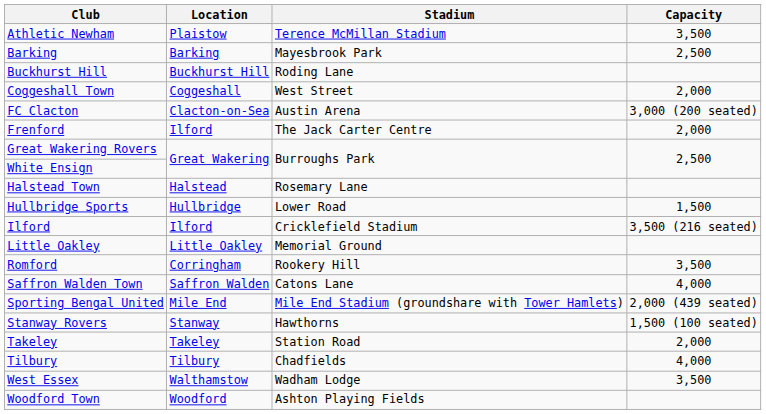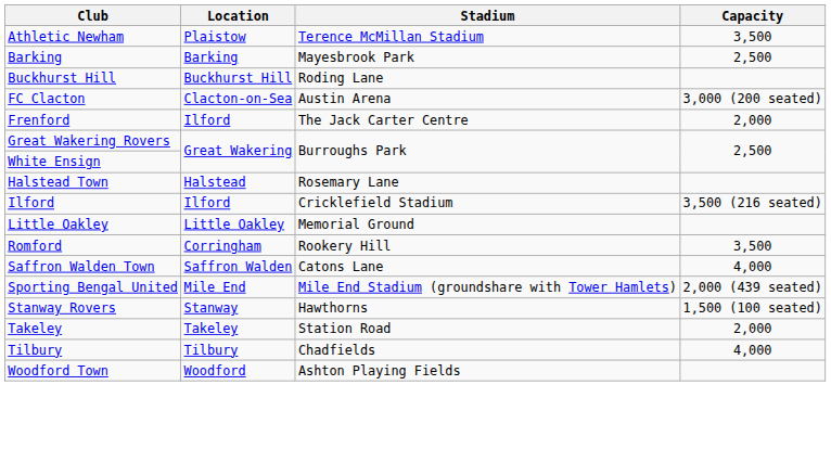 <table class="wikitable sortable">
 <tr>
 <th>Club</th>
 <th>Location</th>
 <th>Stadium</th>
 <th>Capacity</th>
 </tr>
 <tr>
 <td><a href='#'>Athletic Newham</a></td>
 <td><a href='#'>Plaistow</a></td>
 <td><a href='#'>Terence McMillan Stadium</a></td>
 <td align="center">3,500</td>
 </tr>
 <tr>
 <td><a href='#'>Barking</a></td>
 <td><a href='#'>Barking</a></td>
 <td>Mayesbrook Park</td>
 <td align="center">2,500</td>
 </tr>
 <tr>
 <td><a href='#'>Buckhurst Hill</a></td>
 <td><a href='#'>Buckhurst Hill</a></td>
 <td>Roding Lane</td>
 <td></td>
-</tr>
-<tr>
-<td><a href='#'>Coggeshall Town</a></td>
-<td><a href='#'>Coggeshall</a></td>
-<td>West Street</td>
-<td style="text-align:center;">2,000</td>
 </tr>
 <tr>
 <td><a href='#'>FC Clacton</a></td>
 <td><a href='#'>Clacton-on-Sea</a></td>
 <td>Austin Arena</td>
 <td align="center">3,000 (200 seated)</td>
 </tr>
 <tr>
 <td><a href='#'>Frenford</a></td>
 <td><a href='#'>Ilford</a></td>
 <td>The Jack Carter Centre</td>
 <td align="center">2,000</td>
 </tr>
 <tr>
 <td><a href='#'>Great Wakering Rovers</a></td>
 <td rowspan=2><a href='#'>Great Wakering</a></td>
 <td rowspan=2>Burroughs Park</td>
 <td rowspan=2 style="text-align:center;">2,500</td>
 </tr>
 <tr>
 <td><a href='#'>White Ensign</a></td>
 </tr>
 <tr>
 <td><a href='#'>Halstead Town</a></td>
 <td><a href='#'>Halstead</a></td>
 <td>Rosemary Lane</td>
 <td></td>
-</tr>
-<tr>
-<td><a href='#'>Hullbridge Sports</a></td>
-<td><a href='#'>Hullbridge</a></td>
-<td>Lower Road</td>
-<td style="text-align:center;">1,500</td>
 </tr>
 <tr>
 <td><a href='#'>Ilford</a></td>
 <td><a href='#'>Ilford</a></td>
 <td>Cricklefield Stadium</td>
 <td align="center">3,500 (216 seated)</td>
 </tr>
 <tr>
 <td><a href='#'>Little Oakley</a></td>
 <td><a href='#'>Little Oakley</a></td>
 <td>Memorial Ground</td>
 <td align="center"></td>
 </tr>
 <tr>
 <td><a href='#'>Romford</a></td>
 <td><a href='#'>Corringham</a></td>
 <td>Rookery Hill</td>
 <td align="center">3,500</td>
 </tr>
 <tr>
 <td><a href='#'>Saffron Walden Town</a></td>
 <td><a href='#'>Saffron Walden</a></td>
 <td>Catons Lane</td>
 <td style="text-align:center;">4,000</td>
 </tr>
 <tr>
 <td><a href='#'>Sporting Bengal United</a></td>
 <td><a href='#'>Mile End</a></td>
 <td><a href='#'>Mile End Stadium</a> (groundshare with <a href='#'>Tower Hamlets</a>)</td>
 <td align="center">2,000 (439 seated)</td>
 </tr>
 <tr>
 <td><a href='#'>Stanway Rovers</a></td>
 <td><a href='#'>Stanway</a></td>
 <td>Hawthorns</td>
 <td align="center">1,500 (100 seated)</td>
 </tr>
 <tr>
 <td><a href='#'>Takeley</a></td>
 <td><a href='#'>Takeley</a></td>
 <td>Station Road</td>
 <td align="center">2,000</td>
 </tr>
 <tr>
 <td><a href='#'>Tilbury</a></td>
 <td><a href='#'>Tilbury</a></td>
 <td>Chadfields</td>
 <td style="text-align:center;">4,000</td>
 </tr>
 <tr>
-<td><a href='#'>West Essex</a></td>
-<td><a href='#'>Walthamstow</a></td>
-<td>Wadham Lodge</td>
-<td align="center">3,500</td>
-</tr>
-<tr>
 <td><a href='#'>Woodford Town</a></td>
 <td><a href='#'>Woodford</a></td>
 <td>Ashton Playing Fields</td>
 <td align="center"></td>
 </tr>
 </table>
